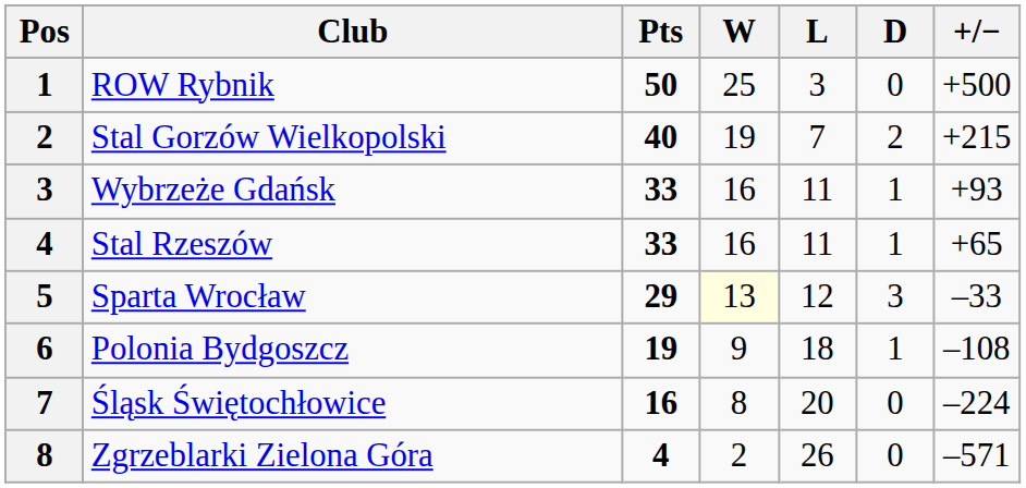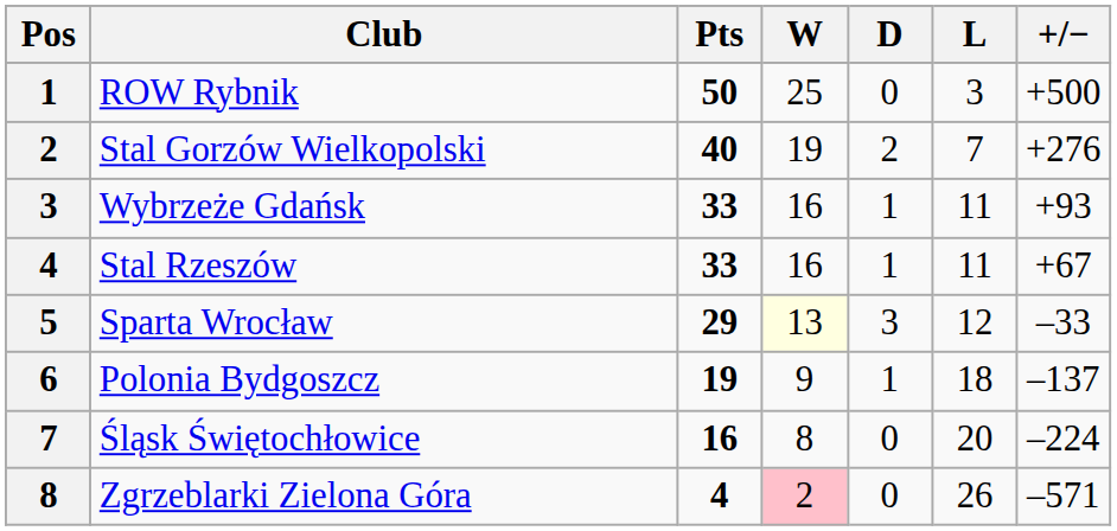 <table class="wikitable">
 <tr>
 <th width=30>Pos</th>
 <th width=250>Club</th>
 <th width=30>Pts</th>
 <th width=30>W</th>
+<th width=30>D</th>
 <th width=30>L</th>
-<th width=30>D</th>
 <th width=30>+/−</th>
 </tr>
 <tr align=center>
 <th>1</th>
 <td align=left><a href='#'>ROW Rybnik</a></td>
 <td><strong>50</strong></td>
 <td>25</td>
+<td>0</td>
 <td>3</td>
-<td>0</td>
 <td>+500</td>
 </tr>
 <tr align=center>
 <th>2</th>
 <td align=left><a href='#'>Stal Gorzów Wielkopolski</a></td>
 <td><strong>40</strong></td>
 <td>19</td>
+<td>2</td>
 <td>7</td>
-<td>2</td>
-<td>+215</td>
+<td>+276</td>
 </tr>
 <tr align=center>
 <th>3</th>
 <td align=left><a href='#'>Wybrzeże Gdańsk</a></td>
 <td><strong>33</strong></td>
 <td>16</td>
+<td>1</td>
 <td>11</td>
-<td>1</td>
 <td>+93</td>
 </tr>
 <tr align=center>
 <th>4</th>
 <td align=left><a href='#'>Stal Rzeszów</a></td>
 <td><strong>33</strong></td>
 <td>16</td>
+<td>1</td>
 <td>11</td>
-<td>1</td>
-<td>+65</td>
+<td>+67</td>
 </tr>
 <tr align=center>
 <th>5</th>
 <td align=left><a href='#'>Sparta Wrocław</a></td>
 <td><strong>29</strong></td>
 <td style="background: lightyellow;">13</td>
+<td>3</td>
 <td>12</td>
-<td>3</td>
 <td>–33</td>
 </tr>
 <tr align=center>
 <th>6</th>
 <td align=left><a href='#'>Polonia Bydgoszcz</a></td>
 <td><strong>19</strong></td>
 <td>9</td>
+<td>1</td>
 <td>18</td>
-<td>1</td>
-<td>–108</td>
+<td>–137</td>
 </tr>
 <tr align=center>
 <th>7</th>
 <td align=left><a href='#'>Śląsk Świętochłowice</a></td>
 <td><strong>16</strong></td>
 <td>8</td>
+<td>0</td>
 <td>20</td>
-<td>0</td>
 <td>–224</td>
 </tr>
 <tr align=center>
 <th>8</th>
 <td align=left><a href='#'>Zgrzeblarki Zielona Góra</a></td>
 <td><strong>4</strong></td>
-<td>2</td>
+<td style="background: pink;">2</td>
+<td>0</td>
 <td>26</td>
-<td>0</td>
 <td>–571</td>
 </tr>
 </table>
